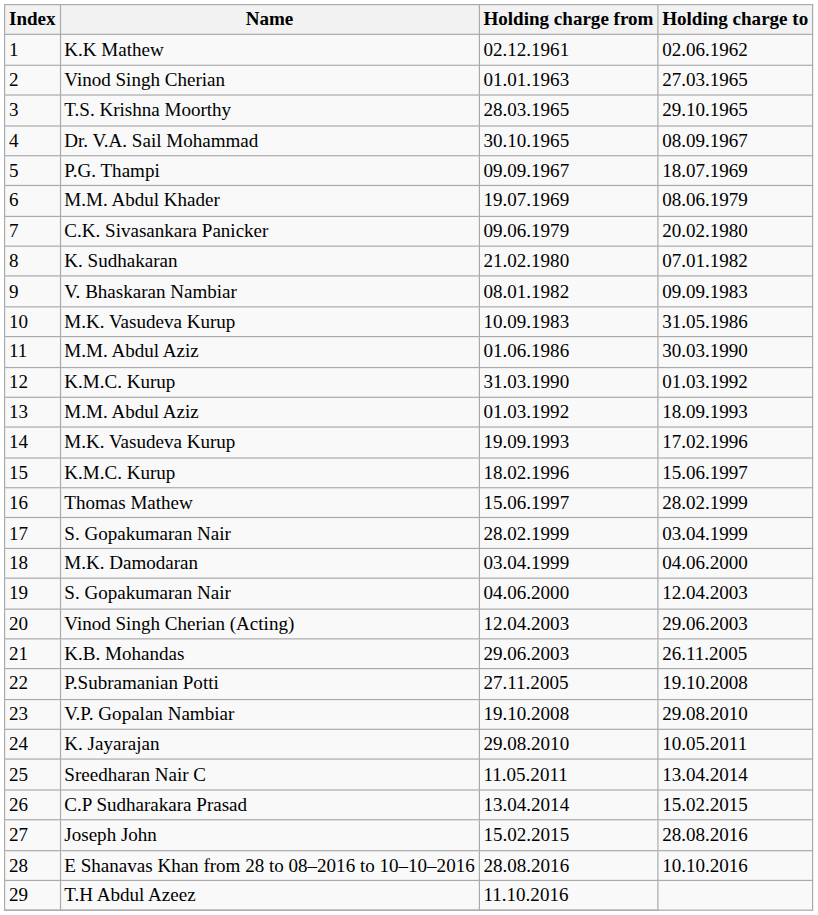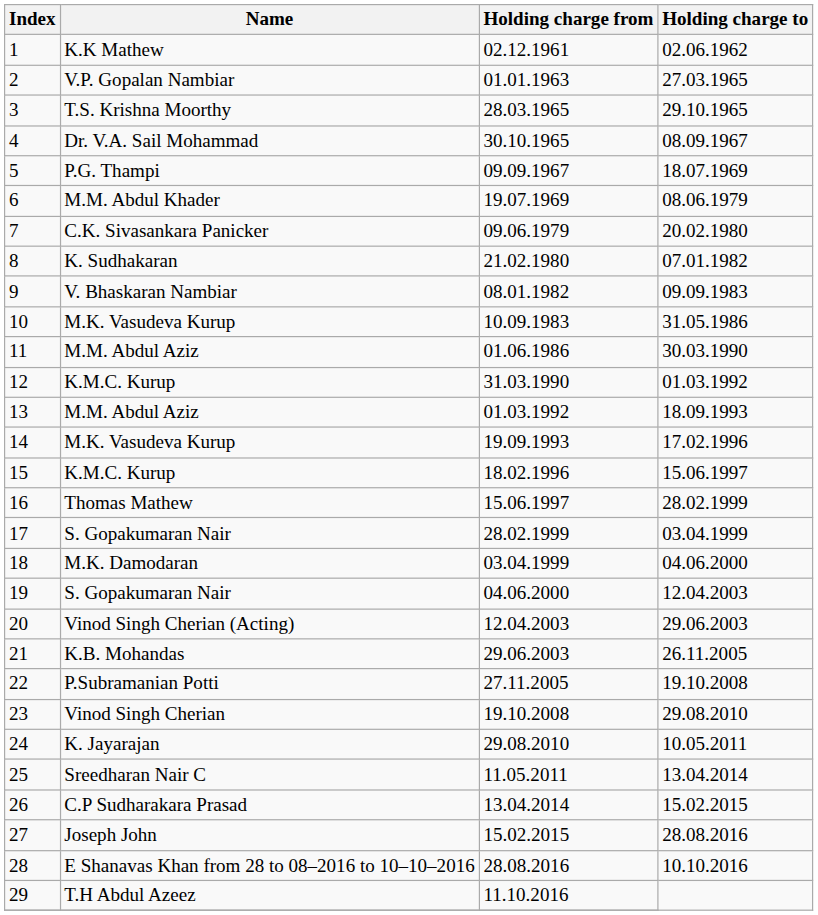 <table class="wikitable">
 <tr>
 <th>Index</th>
 <th>Name</th>
 <th>Holding charge from</th>
 <th>Holding charge to</th>
 </tr>
 <tr>
 <td>1</td>
 <td>K.K Mathew</td>
 <td>02.12.1961 </td>
 <td>02.06.1962 </td>
 </tr>
 <tr>
 <td>2</td>
-<td>Vinod Singh Cherian</td>
+<td>V.P. Gopalan Nambiar</td>
 <td>01.01.1963</td>
 <td>27.03.1965</td>
 </tr>
 <tr>
 <td>3</td>
 <td>T.S. Krishna Moorthy</td>
 <td>28.03.1965</td>
 <td>29.10.1965</td>
 </tr>
 <tr>
 <td>4</td>
 <td>Dr. V.A. Sail Mohammad</td>
 <td>30.10.1965 </td>
 <td>08.09.1967</td>
 </tr>
 <tr>
 <td>5</td>
 <td>P.G. Thampi</td>
 <td>09.09.1967</td>
 <td>18.07.1969 </td>
 </tr>
 <tr>
 <td>6</td>
 <td>M.M. Abdul Khader</td>
 <td>19.07.1969</td>
 <td>08.06.1979</td>
 </tr>
 <tr>
 <td>7</td>
 <td>C.K. Sivasankara Panicker</td>
 <td>09.06.1979</td>
 <td>20.02.1980</td>
 </tr>
 <tr>
 <td>8</td>
 <td>K. Sudhakaran</td>
 <td>21.02.1980</td>
 <td>07.01.1982</td>
 </tr>
 <tr>
 <td>9</td>
 <td>V. Bhaskaran Nambiar</td>
 <td>08.01.1982</td>
 <td>09.09.1983</td>
 </tr>
 <tr>
 <td>10</td>
 <td>M.K. Vasudeva Kurup</td>
 <td>10.09.1983</td>
 <td>31.05.1986</td>
 </tr>
 <tr>
 <td>11</td>
 <td>M.M. Abdul Aziz</td>
 <td>01.06.1986</td>
 <td>30.03.1990</td>
 </tr>
 <tr>
 <td>12</td>
 <td>K.M.C. Kurup</td>
 <td>31.03.1990</td>
 <td>01.03.1992</td>
 </tr>
 <tr>
 <td>13</td>
 <td>M.M. Abdul Aziz</td>
 <td>01.03.1992</td>
 <td>18.09.1993</td>
 </tr>
 <tr>
 <td>14</td>
 <td>M.K. Vasudeva Kurup</td>
 <td>19.09.1993</td>
 <td>17.02.1996</td>
 </tr>
 <tr>
 <td>15</td>
 <td>K.M.C. Kurup</td>
 <td>18.02.1996</td>
 <td>15.06.1997</td>
 </tr>
 <tr>
 <td>16</td>
 <td>Thomas Mathew</td>
 <td>15.06.1997</td>
 <td>28.02.1999</td>
 </tr>
 <tr>
 <td>17</td>
 <td>S. Gopakumaran Nair</td>
 <td>28.02.1999</td>
 <td>03.04.1999</td>
 </tr>
 <tr>
 <td>18</td>
 <td>M.K. Damodaran</td>
 <td>03.04.1999</td>
 <td>04.06.2000</td>
 </tr>
 <tr>
 <td>19</td>
 <td>S. Gopakumaran Nair</td>
 <td>04.06.2000</td>
 <td>12.04.2003</td>
 </tr>
 <tr>
 <td>20</td>
 <td>Vinod Singh Cherian (Acting)</td>
 <td>12.04.2003</td>
 <td>29.06.2003</td>
 </tr>
 <tr>
 <td>21</td>
 <td>K.B. Mohandas</td>
 <td>29.06.2003</td>
 <td>26.11.2005</td>
 </tr>
 <tr>
 <td>22</td>
 <td>P.Subramanian Potti</td>
 <td>27.11.2005</td>
 <td>19.10.2008</td>
 </tr>
 <tr>
 <td>23</td>
-<td>V.P. Gopalan Nambiar</td>
+<td>Vinod Singh Cherian</td>
 <td>19.10.2008</td>
 <td>29.08.2010</td>
 </tr>
 <tr>
 <td>24</td>
 <td>K. Jayarajan</td>
 <td>29.08.2010</td>
 <td>10.05.2011</td>
 </tr>
 <tr>
 <td>25</td>
 <td>Sreedharan Nair C</td>
 <td>11.05.2011</td>
 <td>13.04.2014</td>
 </tr>
 <tr>
 <td>26</td>
 <td>C.P Sudharakara Prasad</td>
 <td>13.04.2014</td>
 <td>15.02.2015</td>
 </tr>
 <tr>
 <td>27</td>
 <td>Joseph John</td>
 <td>15.02.2015</td>
 <td>28.08.2016</td>
 </tr>
 <tr>
 <td>28</td>
 <td>E Shanavas Khan from 28 to 08–2016 to 10–10–2016</td>
 <td>28.08.2016</td>
 <td>10.10.2016</td>
 </tr>
 <tr>
 <td>29</td>
 <td>T.H Abdul Azeez</td>
 <td>11.10.2016</td>
 </tr>
 <tr>
 </tr>
 </table>
